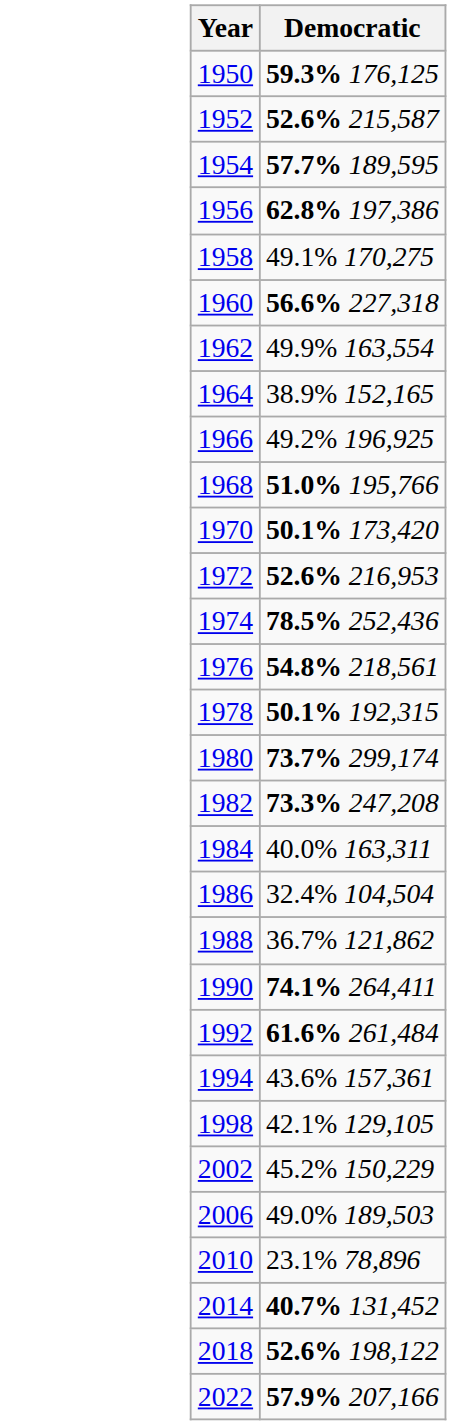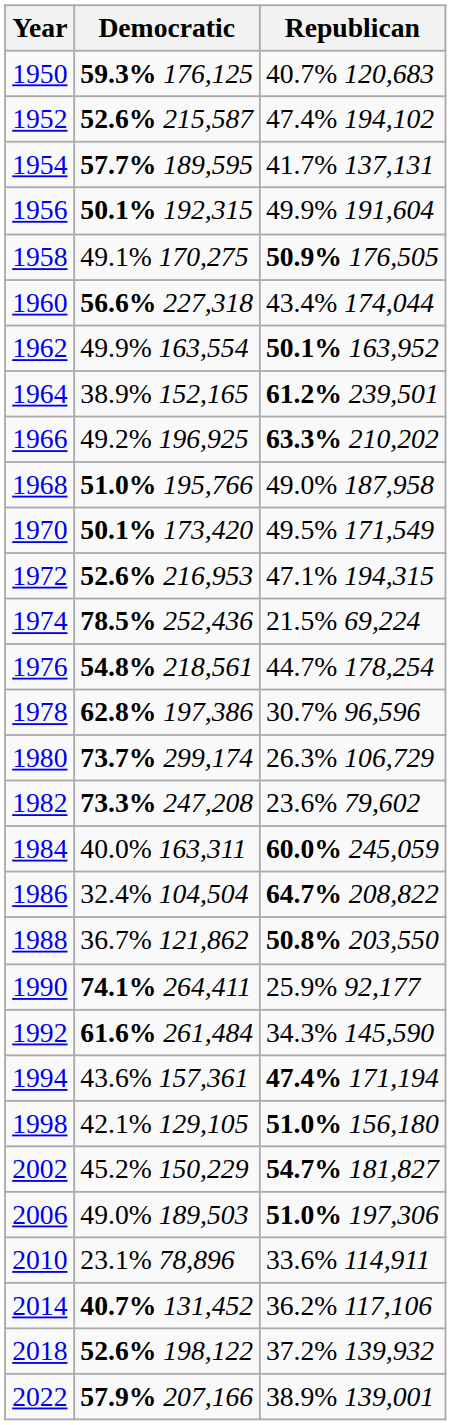 <table class="wikitable" style="float:right; margin:1em; font-size:95%;">
 <tr style="background:lightgrey;">
 <th>Year</th>
 <th>Democratic</th>
+<th>Republican</th>
 </tr>
 <tr>
 <td><a href='#'>1950</a></td>
 <td><strong>59.3%</strong> <em>176,125</em></td>
+<td>40.7% <em>120,683</em></td>
 </tr>
 <tr>
 <td><a href='#'>1952</a></td>
 <td><strong>52.6%</strong> <em>215,587</em></td>
+<td>47.4% <em>194,102</em></td>
 </tr>
 <tr>
 <td><a href='#'>1954</a></td>
 <td><strong>57.7%</strong> <em>189,595</em></td>
+<td>41.7% <em>137,131</em></td>
 </tr>
 <tr>
 <td><a href='#'>1956</a></td>
-<td><strong>62.8%</strong> <em>197,386</em></td>
+<td><strong>50.1%</strong> <em>192,315</em></td>
+<td>49.9% <em>	191,604</em></td>
 </tr>
 <tr>
 <td><a href='#'>1958</a></td>
 <td>49.1% <em>170,275</em></td>
+<td><strong>50.9%</strong> <em>176,505</em></td>
 </tr>
 <tr>
 <td><a href='#'>1960</a></td>
 <td><strong>56.6%</strong> <em>227,318</em></td>
+<td>43.4% <em>174,044</em></td>
 </tr>
 <tr>
 <td><a href='#'>1962</a></td>
 <td>49.9% <em>163,554</em></td>
+<td><strong>50.1%</strong> <em>163,952</em></td>
 </tr>
 <tr>
 <td><a href='#'>1964</a></td>
 <td>38.9% <em>152,165</em></td>
+<td><strong>61.2%</strong> <em>239,501</em></td>
 </tr>
 <tr>
 <td><a href='#'>1966</a></td>
 <td>49.2% <em>196,925</em></td>
+<td><strong>63.3%</strong> <em>210,202</em></td>
 </tr>
 <tr>
 <td><a href='#'>1968</a></td>
 <td><strong>51.0%</strong> <em>195,766</em></td>
+<td>49.0% <em>187,958</em></td>
 </tr>
 <tr>
 <td><a href='#'>1970</a></td>
 <td><strong>50.1%</strong> <em>173,420</em></td>
+<td>49.5% <em>171,549</em></td>
 </tr>
 <tr>
 <td><a href='#'>1972</a></td>
 <td><strong>52.6%</strong> <em>216,953</em></td>
+<td>47.1% <em>194,315</em></td>
 </tr>
 <tr>
 <td><a href='#'>1974</a></td>
 <td><strong>78.5%</strong> <em>252,436</em></td>
+<td>21.5% <em>69,224</em></td>
 </tr>
 <tr>
 <td><a href='#'>1976</a></td>
 <td><strong>54.8%</strong> <em>218,561</em></td>
+<td>44.7% <em>178,254</em></td>
 </tr>
 <tr>
 <td><a href='#'>1978</a></td>
-<td><strong>50.1%</strong> <em>192,315</em></td>
+<td><strong>62.8%</strong> <em>197,386</em></td>
+<td>30.7% <em>96,596</em></td>
 </tr>
 <tr>
 <td><a href='#'>1980</a></td>
 <td><strong>73.7%</strong> <em>299,174</em></td>
+<td>26.3% <em>106,729</em></td>
 </tr>
 <tr>
 <td><a href='#'>1982</a></td>
 <td><strong>73.3%</strong> <em>247,208</em></td>
+<td>23.6% <em>79,602</em></td>
 </tr>
 <tr>
 <td><a href='#'>1984</a></td>
 <td>40.0% <em>163,311</em></td>
+<td><strong>60.0%</strong> <em>245,059</em></td>
 </tr>
 <tr>
 <td><a href='#'>1986</a></td>
 <td>32.4% <em>104,504</em></td>
+<td><strong>64.7%</strong> <em>208,822</em></td>
 </tr>
 <tr>
 <td><a href='#'>1988</a></td>
 <td>36.7% <em>121,862</em></td>
+<td><strong>50.8%</strong> <em>203,550</em></td>
 </tr>
 <tr>
 <td><a href='#'>1990</a></td>
 <td><strong>74.1%</strong> <em>264,411</em></td>
+<td>25.9% <em>92,177</em></td>
 </tr>
 <tr>
 <td><a href='#'>1992</a></td>
 <td><strong>61.6%</strong> <em>261,484</em></td>
+<td>34.3% <em>	145,590</em></td>
 </tr>
 <tr>
 <td><a href='#'>1994</a></td>
 <td>43.6% <em>157,361</em></td>
+<td><strong>47.4%</strong> <em>171,194</em></td>
 </tr>
 <tr>
 <td><a href='#'>1998</a></td>
 <td>42.1% <em>129,105</em></td>
+<td><strong>51.0%</strong> <em>156,180</em></td>
 </tr>
 <tr>
 <td><a href='#'>2002</a></td>
 <td>45.2% <em>150,229</em></td>
+<td><strong>54.7%</strong> <em>181,827</em></td>
 </tr>
 <tr>
 <td><a href='#'>2006</a></td>
 <td>49.0% <em>189,503</em></td>
+<td><strong>51.0%</strong> <em>197,306</em></td>
 </tr>
 <tr>
 <td><a href='#'>2010</a></td>
 <td>23.1% <em>78,896</em></td>
+<td>33.6% <em>114,911</em></td>
 </tr>
 <tr>
 <td><a href='#'>2014</a></td>
 <td><strong>40.7%</strong> <em>131,452</em></td>
+<td>36.2% <em>117,106</em></td>
 </tr>
 <tr>
 <td><a href='#'>2018</a></td>
 <td><strong>52.6%</strong> <em>198,122	</em></td>
+<td>37.2% <em>139,932</em></td>
 </tr>
 <tr>
 <td><a href='#'>2022</a></td>
 <td><strong>57.9%</strong> <em>207,166	</em></td>
+<td>38.9% <em>139,001</em></td>
 </tr>
 </table>
